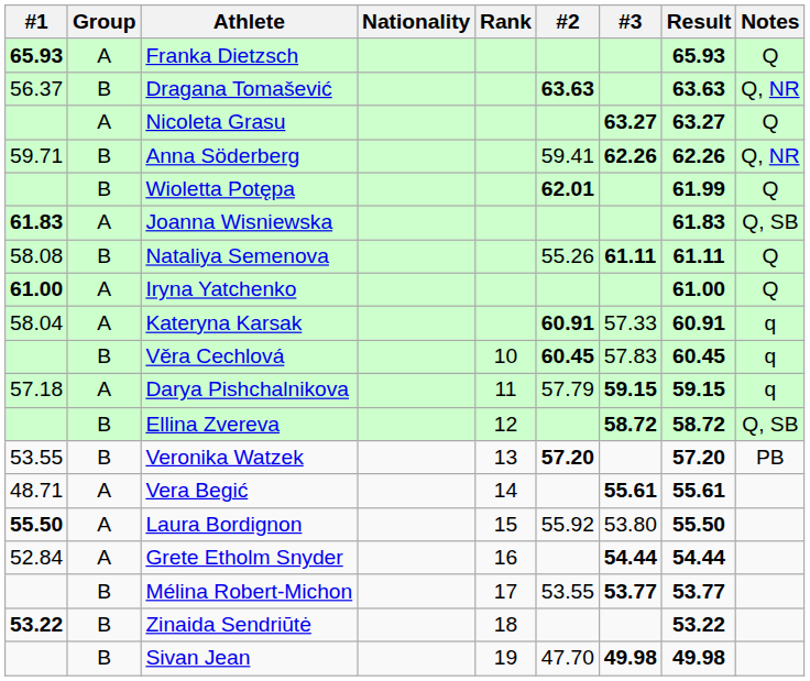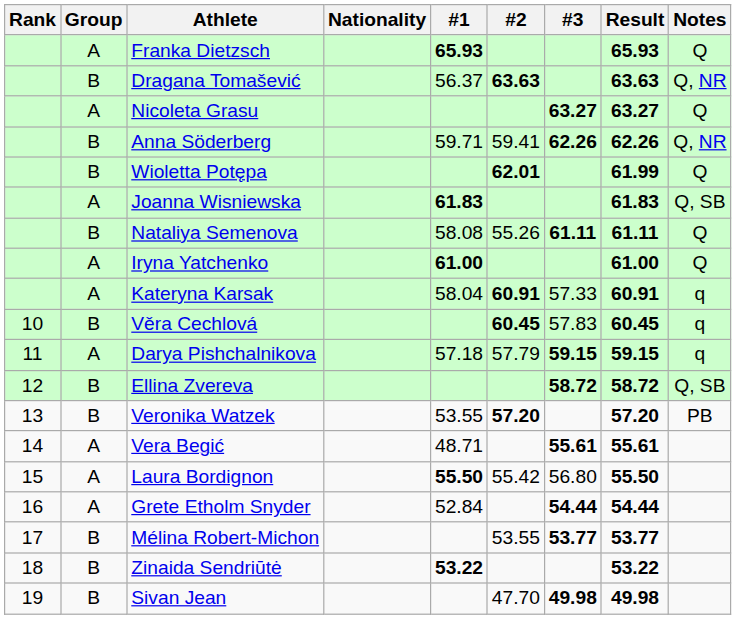 <table class="wikitable sortable" style="text-align:center">
 <tr>
-<th>#1</th>
+<th>Rank</th>
 <th>Group</th>
 <th>Athlete</th>
 <th>Nationality</th>
-<th>Rank</th>
+<th>#1</th>
 <th>#2</th>
 <th>#3</th>
 <th>Result</th>
 <th>Notes</th>
 </tr>
 <tr bgcolor=ccffcc>
-<td><strong>65.93</strong></td>
+<td></td>
 <td>A</td>
 <td align=left><a href='#'>Franka Dietzsch</a></td>
 <td align=left></td>
-<td></td>
+<td><strong>65.93</strong></td>
 <td></td>
 <td></td>
 <td><strong>65.93</strong></td>
 <td>Q</td>
 </tr>
 <tr bgcolor=ccffcc>
-<td>56.37</td>
+<td></td>
 <td>B</td>
 <td align=left><a href='#'>Dragana Tomašević</a></td>
 <td align=left></td>
-<td></td>
+<td>56.37</td>
 <td><strong>63.63</strong></td>
 <td></td>
 <td><strong>63.63</strong></td>
 <td>Q, <a href='#'>NR</a></td>
 </tr>
 <tr bgcolor=ccffcc>
 <td></td>
 <td>A</td>
 <td align=left><a href='#'>Nicoleta Grasu</a></td>
 <td align=left></td>
 <td></td>
 <td></td>
 <td><strong>63.27</strong></td>
 <td><strong>63.27</strong></td>
 <td>Q</td>
 </tr>
 <tr bgcolor=ccffcc>
-<td>59.71</td>
+<td></td>
 <td>B</td>
 <td align=left><a href='#'>Anna Söderberg</a></td>
 <td align=left></td>
-<td></td>
+<td>59.71</td>
 <td>59.41</td>
 <td><strong>62.26</strong></td>
 <td><strong>62.26</strong></td>
 <td>Q, <a href='#'>NR</a></td>
 </tr>
 <tr bgcolor=ccffcc>
 <td></td>
 <td>B</td>
 <td align=left><a href='#'>Wioletta Potępa</a></td>
 <td align=left></td>
 <td></td>
 <td><strong>62.01</strong></td>
 <td></td>
 <td><strong>61.99</strong></td>
 <td>Q</td>
 </tr>
 <tr bgcolor=ccffcc>
-<td><strong>61.83</strong></td>
+<td></td>
 <td>A</td>
 <td align=left><a href='#'>Joanna Wisniewska</a></td>
 <td align=left></td>
-<td></td>
+<td><strong>61.83</strong></td>
 <td></td>
 <td></td>
 <td><strong>61.83</strong></td>
 <td>Q, SB</td>
 </tr>
 <tr bgcolor=ccffcc>
-<td>58.08</td>
+<td></td>
 <td>B</td>
 <td align=left><a href='#'>Nataliya Semenova</a></td>
 <td align=left></td>
-<td></td>
+<td>58.08</td>
 <td>55.26</td>
 <td><strong>61.11</strong></td>
 <td><strong>61.11</strong></td>
 <td>Q</td>
 </tr>
 <tr bgcolor=ccffcc>
-<td><strong>61.00</strong></td>
+<td></td>
 <td>A</td>
 <td align=left><a href='#'>Iryna Yatchenko</a></td>
 <td align=left></td>
-<td></td>
+<td><strong>61.00</strong></td>
 <td></td>
 <td></td>
 <td><strong>61.00</strong></td>
 <td>Q</td>
 </tr>
 <tr bgcolor=ccffcc>
-<td>58.04</td>
+<td></td>
 <td>A</td>
 <td align=left><a href='#'>Kateryna Karsak</a></td>
 <td align=left></td>
-<td></td>
+<td>58.04</td>
 <td><strong>60.91</strong></td>
 <td>57.33</td>
 <td><strong>60.91</strong></td>
 <td>q</td>
 </tr>
 <tr bgcolor=ccffcc>
-<td></td>
+<td>10</td>
 <td>B</td>
 <td align=left><a href='#'>Věra Cechlová</a></td>
 <td align=left></td>
-<td>10</td>
+<td></td>
 <td><strong>60.45</strong></td>
 <td>57.83</td>
 <td><strong>60.45</strong></td>
 <td>q</td>
 </tr>
 <tr bgcolor=ccffcc>
-<td>57.18</td>
+<td>11</td>
 <td>A</td>
 <td align=left><a href='#'>Darya Pishchalnikova</a></td>
 <td align=left></td>
-<td>11</td>
+<td>57.18</td>
 <td>57.79</td>
 <td><strong>59.15</strong></td>
 <td><strong>59.15</strong></td>
 <td>q</td>
 </tr>
 <tr bgcolor=ccffcc>
-<td></td>
+<td>12</td>
 <td>B</td>
 <td align=left><a href='#'>Ellina Zvereva</a></td>
 <td align=left></td>
-<td>12</td>
+<td></td>
 <td></td>
 <td><strong>58.72</strong></td>
 <td><strong>58.72</strong></td>
 <td>Q, SB</td>
 </tr>
 <tr>
-<td>53.55</td>
+<td>13</td>
 <td>B</td>
 <td align=left><a href='#'>Veronika Watzek</a></td>
 <td align=left></td>
-<td>13</td>
+<td>53.55</td>
 <td><strong>57.20</strong></td>
 <td></td>
 <td><strong>57.20</strong></td>
 <td>PB</td>
 </tr>
 <tr>
-<td>48.71</td>
+<td>14</td>
 <td>A</td>
 <td align=left><a href='#'>Vera Begić</a></td>
 <td align=left></td>
-<td>14</td>
+<td>48.71</td>
 <td></td>
 <td><strong>55.61</strong></td>
 <td><strong>55.61</strong></td>
 <td></td>
 </tr>
 <tr>
-<td><strong>55.50</strong></td>
+<td>15</td>
 <td>A</td>
 <td align=left><a href='#'>Laura Bordignon</a></td>
 <td align=left></td>
-<td>15</td>
-<td>55.92</td>
-<td>53.80</td>
+<td><strong>55.50</strong></td>
+<td>55.42</td>
+<td>56.80</td>
 <td><strong>55.50</strong></td>
 <td></td>
 </tr>
 <tr>
-<td>52.84</td>
+<td>16</td>
 <td>A</td>
 <td align=left><a href='#'>Grete Etholm Snyder</a></td>
 <td align=left></td>
-<td>16</td>
+<td>52.84</td>
 <td></td>
 <td><strong>54.44</strong></td>
 <td><strong>54.44</strong></td>
 <td></td>
 </tr>
 <tr>
-<td></td>
+<td>17</td>
 <td>B</td>
 <td align=left><a href='#'>Mélina Robert-Michon</a></td>
 <td align=left></td>
-<td>17</td>
+<td></td>
 <td>53.55</td>
 <td><strong>53.77</strong></td>
 <td><strong>53.77</strong></td>
 <td></td>
 </tr>
 <tr>
-<td><strong>53.22</strong></td>
+<td>18</td>
 <td>B</td>
 <td align=left><a href='#'>Zinaida Sendriūtė</a></td>
 <td align=left></td>
-<td>18</td>
+<td><strong>53.22</strong></td>
 <td></td>
 <td></td>
 <td><strong>53.22</strong></td>
 <td></td>
 </tr>
 <tr>
-<td></td>
+<td>19</td>
 <td>B</td>
 <td align=left><a href='#'>Sivan Jean</a></td>
 <td align=left></td>
-<td>19</td>
+<td></td>
 <td>47.70</td>
 <td><strong>49.98</strong></td>
 <td><strong>49.98</strong></td>
 <td></td>
 </tr>
 </table>
